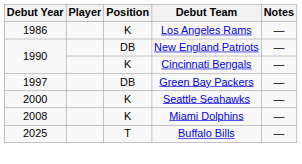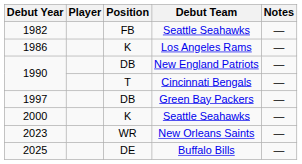 <table class="wikitable sortable" style="text-align: center;">
 <tr>
 <th>Debut Year</th>
 <th>Player</th>
 <th>Position</th>
 <th>Debut Team</th>
 <th>Notes</th>
+</tr>
+<tr>
+<td align="center">1982</td>
+<td align="center"></td>
+<td align="center">FB</td>
+<td align="center"><a href='#'>Seattle Seahawks</a></td>
+<td align="center">—</td>
 </tr>
 <tr>
 <td align="center">1986</td>
 <td align="center"></td>
 <td align="center">K</td>
 <td align="center"><a href='#'>Los Angeles Rams</a></td>
 <td align="center">—</td>
 </tr>
 <tr>
 <td rowspan="2">1990</td>
 <td align="center"></td>
 <td align="center">DB</td>
 <td align="center"><a href='#'>New England Patriots</a></td>
 <td align="center">—</td>
 </tr>
 <tr>
 <td align="center"></td>
-<td align="center">K</td>
+<td align="center">T</td>
 <td align="center"><a href='#'>Cincinnati Bengals</a></td>
 <td align="center">—</td>
 </tr>
 <tr>
 <td align="center">1997</td>
 <td align="center"></td>
 <td align="center">DB</td>
 <td align="center"><a href='#'>Green Bay Packers</a></td>
 <td align="center">—</td>
 </tr>
 <tr>
 <td align="center">2000</td>
 <td align="center"></td>
 <td align="center">K</td>
 <td align="center"><a href='#'>Seattle Seahawks</a></td>
 <td align="center">—</td>
 </tr>
 <tr>
-<td align="center">2008</td>
+<td align="center">2023</td>
 <td align="center"></td>
-<td align="center">K</td>
-<td align="center"><a href='#'>Miami Dolphins</a></td>
+<td align="center">WR</td>
+<td align="center"><a href='#'>New Orleans Saints</a></td>
 <td align="center">—</td>
 </tr>
 <tr>
 <td align="center">2025</td>
 <td align="center"></td>
-<td align="center">T</td>
+<td align="center">DE</td>
 <td align="center"><a href='#'>Buffalo Bills</a></td>
 <td align="center">—</td>
 </tr>
 </table>
